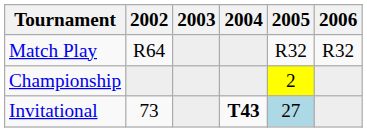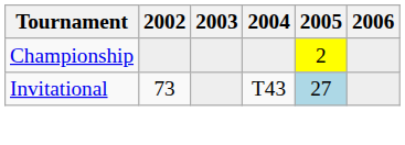 <table class="wikitable" style="text-align:center;">
 <tr>
 <th>Tournament</th>
 <th>2002</th>
 <th>2003</th>
 <th>2004</th>
 <th>2005</th>
 <th>2006</th>
-</tr>
-<tr>
-<td align="left"><a href='#'>Match Play</a></td>
-<td>R64</td>
-<td style="background:#eeeeee;"></td>
-<td style="background:#eeeeee;"></td>
-<td>R32</td>
-<td>R32</td>
 </tr>
 <tr>
 <td align="left"><a href='#'>Championship</a></td>
 <td style="background:#eeeeee;"></td>
 <td style="background:#eeeeee;"></td>
 <td style="background:#eeeeee;"></td>
 <td style="background:yellow;">2</td>
 <td style="background:#eeeeee;"></td>
 </tr>
 <tr>
 <td align="left"><a href='#'>Invitational</a></td>
 <td>73</td>
 <td style="background:#eeeeee;"></td>
-<td><strong>T43</strong></td>
+<td>T43</td>
 <td style="background: lightblue;">27</td>
 <td style="background:#eeeeee;"></td>
 </tr>
 </table>
